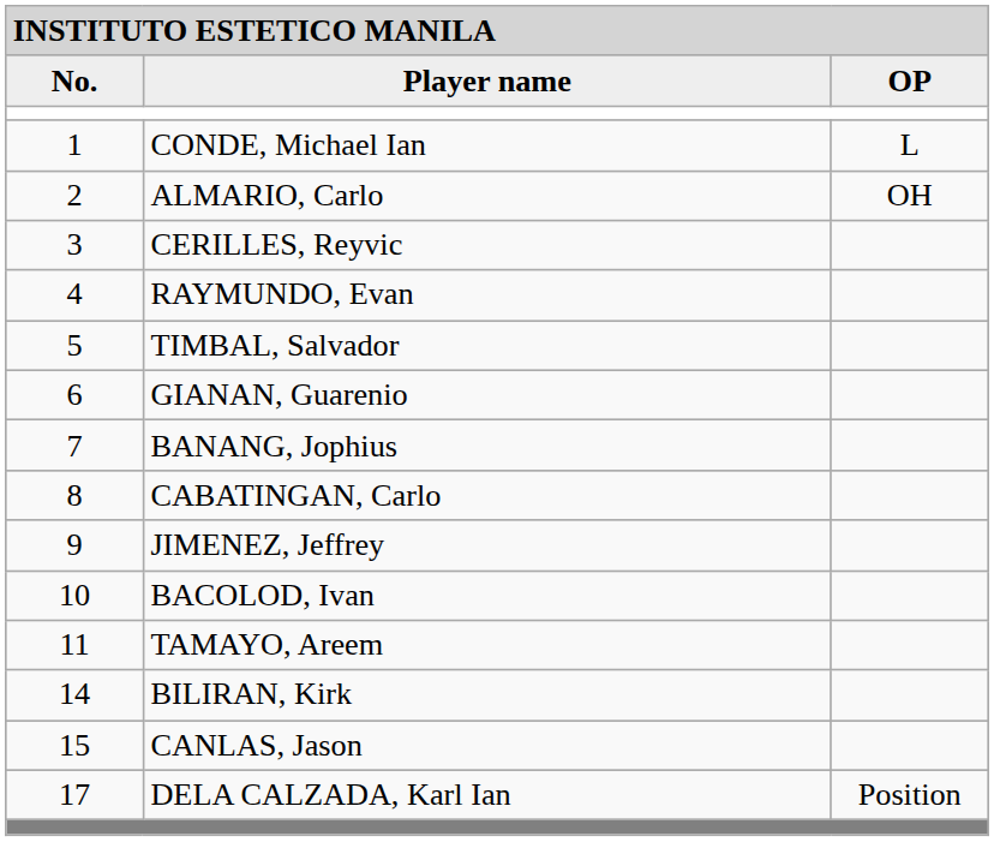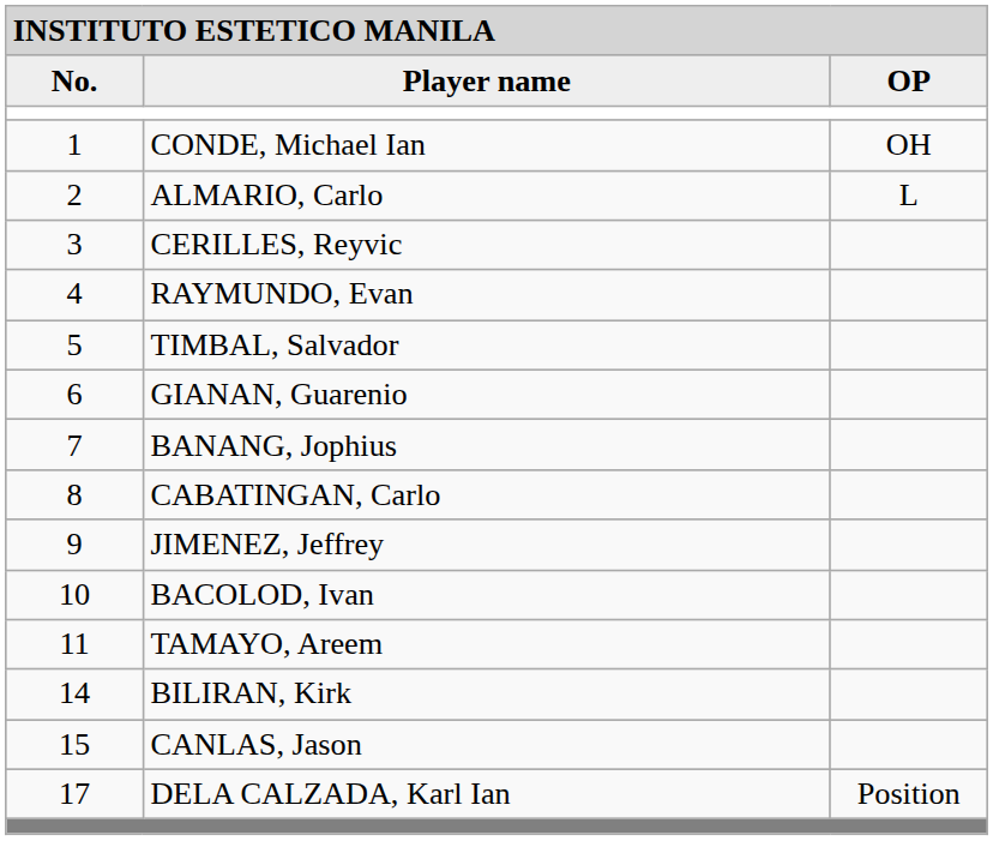 <table class='wikitable mw-collapsible mw-collapsed' style='text-align: center; width: 500px; border: none;'>
 <tr>
 <th style="background:#D4D4D4; text-align:left;" colspan=3>INSTITUTO ESTETICO MANILA</th>
 </tr>
 <tr style="background:#EEEEEE; font-weight:bold;">
 <td width=10%>No.</td>
 <td width=50%>Player name</td>
 <td align=center>OP</td>
 </tr>
 <tr style="background:#FFFFFF;">
 <td colspan=3 align=center></td>
 </tr>
 <tr>
 <td align=center>1</td>
 <td align=left>CONDE, Michael Ian</td>
-<td align=center>L</td>
+<td align=center>OH</td>
 </tr>
 <tr>
 <td align=center>2</td>
 <td align=left>ALMARIO, Carlo</td>
-<td align=center>OH</td>
+<td align=center>L</td>
 </tr>
 <tr>
 <td align=center>3</td>
 <td align=left>CERILLES, Reyvic</td>
 <td align=center></td>
 </tr>
 <tr>
 <td align=center>4</td>
 <td align=left>RAYMUNDO, Evan</td>
 <td align=center></td>
 </tr>
 <tr>
 <td align=center>5</td>
 <td align=left>TIMBAL, Salvador</td>
 <td align=center></td>
 </tr>
 <tr>
 <td align=center>6</td>
 <td align=left>GIANAN, Guarenio</td>
 <td align=center></td>
 </tr>
 <tr>
 <td align=center>7</td>
 <td align=left>BANANG, Jophius</td>
 <td align=center></td>
 </tr>
 <tr>
 <td align=center>8</td>
 <td align=left>CABATINGAN, Carlo</td>
 <td align=center></td>
 </tr>
 <tr>
 <td align=center>9</td>
 <td align=left>JIMENEZ, Jeffrey</td>
 <td align=center></td>
 </tr>
 <tr>
 <td align=center>10</td>
 <td align=left>BACOLOD, Ivan</td>
 <td align=center></td>
 </tr>
 <tr>
 <td align=center>11</td>
 <td align=left>TAMAYO, Areem</td>
 <td align=center></td>
 </tr>
 <tr>
 <td align=center>14</td>
 <td align=left>BILIRAN, Kirk</td>
 <td align=center></td>
 </tr>
 <tr>
 <td align=center>15</td>
 <td align=left>CANLAS, Jason</td>
 <td align=center></td>
 </tr>
 <tr>
 <td align=center>17</td>
 <td align=left>DELA CALZADA, Karl Ian</td>
 <td width=10%>Position</td>
 </tr>
 <tr>
 <th style="background:gray;" colspan=3></th>
 </tr>
 <tr>
 </tr>
 </table>
